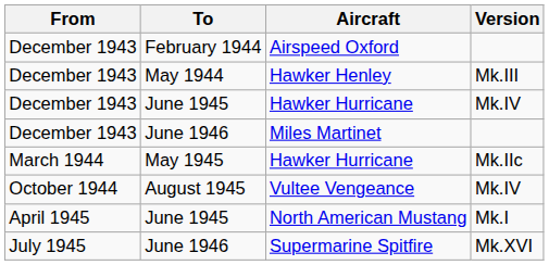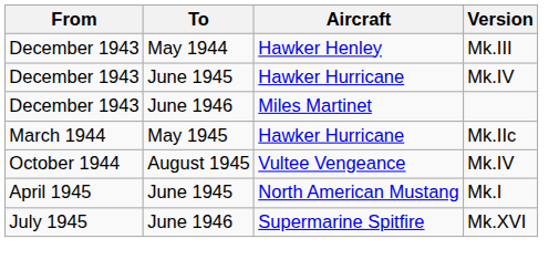 <table class="wikitable">
 <tr>
 <th>From</th>
 <th>To</th>
 <th>Aircraft</th>
 <th>Version</th>
-</tr>
-<tr>
-<td>December 1943</td>
-<td>February 1944</td>
-<td><a href='#'>Airspeed Oxford</a></td>
-<td></td>
 </tr>
 <tr>
 <td>December 1943</td>
 <td>May 1944</td>
 <td><a href='#'>Hawker Henley</a></td>
 <td>Mk.III</td>
 </tr>
 <tr>
 <td>December 1943</td>
 <td>June 1945</td>
 <td><a href='#'>Hawker Hurricane</a></td>
 <td>Mk.IV</td>
 </tr>
 <tr>
 <td>December 1943</td>
 <td>June 1946</td>
 <td><a href='#'>Miles Martinet</a></td>
 <td></td>
 </tr>
 <tr>
 <td>March 1944</td>
 <td>May 1945</td>
 <td><a href='#'>Hawker Hurricane</a></td>
 <td>Mk.IIc</td>
 </tr>
 <tr>
 <td>October 1944</td>
 <td>August 1945</td>
 <td><a href='#'>Vultee Vengeance</a></td>
 <td>Mk.IV</td>
 </tr>
 <tr>
 <td>April 1945</td>
 <td>June 1945</td>
 <td><a href='#'>North American Mustang</a></td>
 <td>Mk.I</td>
 </tr>
 <tr>
 <td>July 1945</td>
 <td>June 1946</td>
 <td><a href='#'>Supermarine Spitfire</a></td>
 <td>Mk.XVI</td>
 </tr>
 </table>
